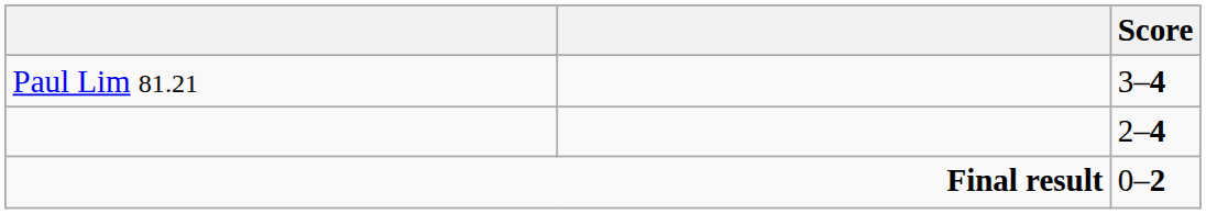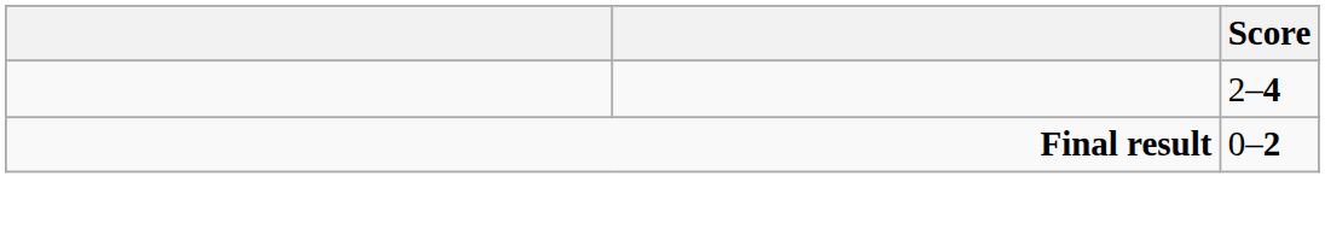 <table class="wikitable">
 <tr>
 <th width=270></th>
 <th width=270><strong></strong></th>
 <th>Score</th>
-</tr>
-<tr>
-<td><a href='#'>Paul Lim</a> <small><span>81.21</span></small></td>
-<td></td>
-<td>3–<strong>4</strong></td>
 </tr>
 <tr>
 <td></td>
 <td></td>
 <td>2–<strong>4</strong></td>
 </tr>
 <tr>
 <td colspan="2" align="right"><strong>Final result</strong></td>
 <td>0–<strong>2</strong></td>
 </tr>
 </table>
